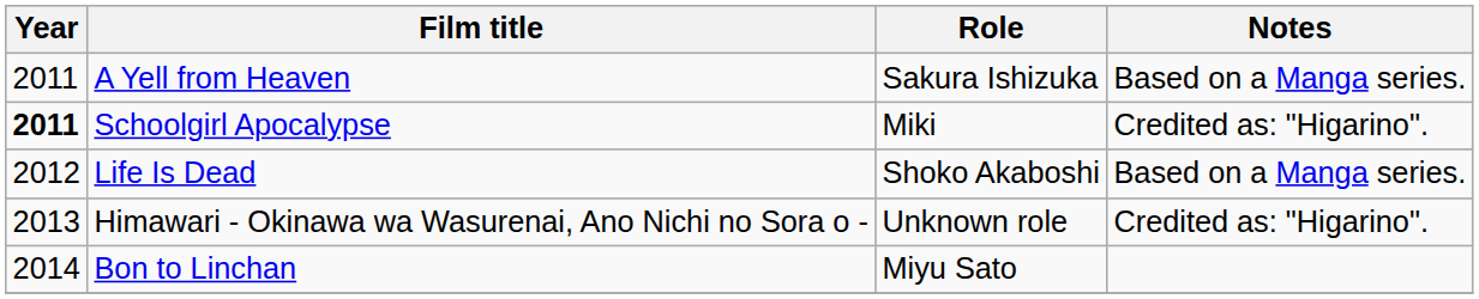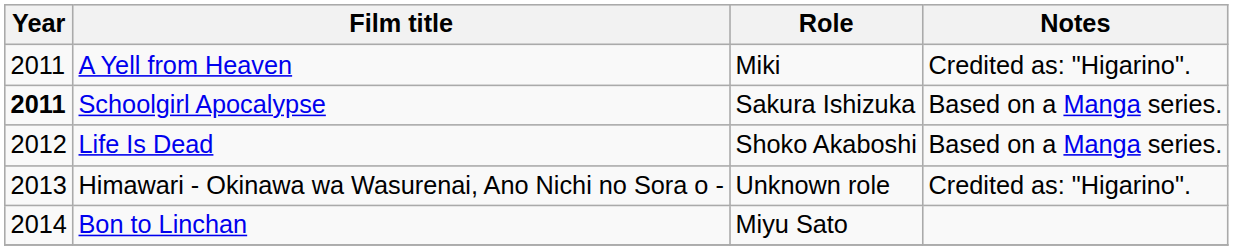 <table class="wikitable">
 <tr>
 <th>Year</th>
 <th>Film title</th>
 <th>Role</th>
 <th>Notes</th>
 </tr>
 <tr>
 <td>2011</td>
 <td><a href='#'>A Yell from Heaven</a></td>
-<td>Sakura Ishizuka</td>
-<td>Based on a <a href='#'>Manga</a> series.</td>
+<td>Miki</td>
+<td>Credited as: "Higarino".</td>
 </tr>
 <tr>
 <td><strong>2011</strong></td>
 <td><a href='#'>Schoolgirl Apocalypse</a></td>
-<td>Miki</td>
-<td>Credited as: "Higarino".</td>
+<td>Sakura Ishizuka</td>
+<td>Based on a <a href='#'>Manga</a> series.</td>
 </tr>
 <tr>
 <td>2012</td>
 <td><a href='#'>Life Is Dead</a></td>
 <td>Shoko Akaboshi</td>
 <td>Based on a <a href='#'>Manga</a> series.</td>
 </tr>
 <tr>
 <td>2013</td>
 <td>Himawari - Okinawa wa Wasurenai, Ano Nichi no Sora o - </td>
 <td>Unknown role</td>
 <td>Credited as: "Higarino".</td>
 </tr>
 <tr>
 <td>2014</td>
 <td><a href='#'>Bon to Linchan</a></td>
 <td>Miyu Sato</td>
 <td></td>
 </tr>
 <tr>
 </tr>
 </table>
